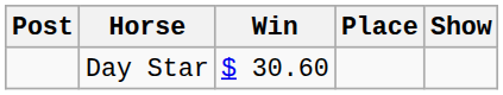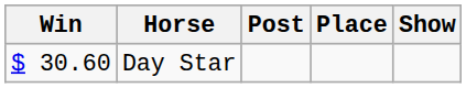 <table class="wikitable" border="1">
 <tr>
+<th>Win</th>
+<th>Horse</th>
 <th>Post</th>
-<th>Horse</th>
-<th>Win</th>
 <th>Place</th>
 <th>Show</th>
 </tr>
 <tr>
+<td align="right"><a href='#'>$</a> 30.60</td>
+<td>Day Star</td>
 <td align="right"></td>
-<td>Day Star</td>
-<td align="right"><a href='#'>$</a> 30.60</td>
 <td align="right"></td>
 <td align="right"></td>
 </tr>
 </table>
